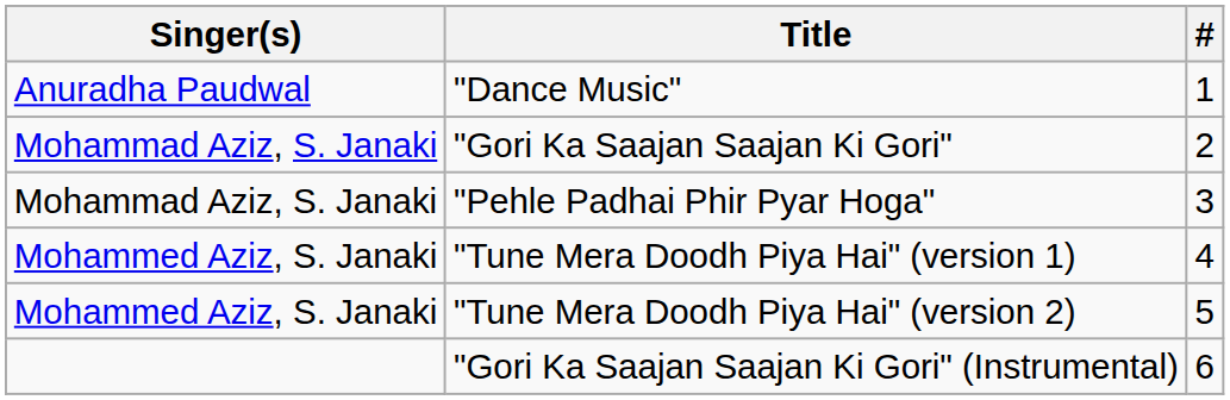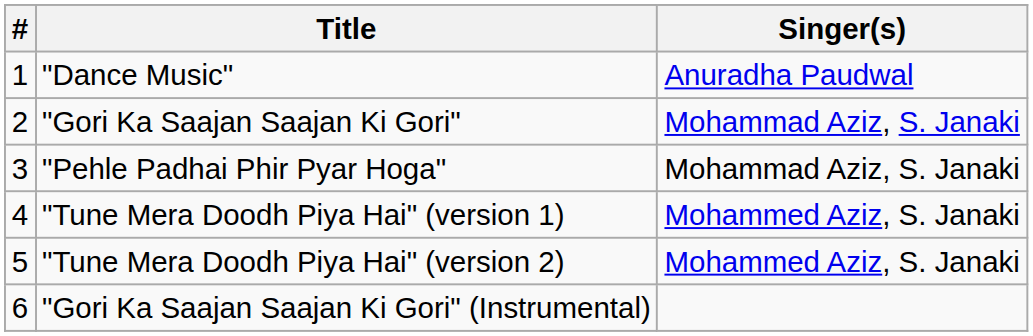 <table class="wikitable" style="font-size:95%;">
 <tr>
+<th>#</th>
+<th>Title</th>
 <th>Singer(s)</th>
-<th>Title</th>
-<th>#</th>
 </tr>
 <tr tune mera dhood piya hai>
+<td>1</td>
+<td>"Dance Music"</td>
 <td><a href='#'>Anuradha Paudwal</a></td>
-<td>"Dance Music"</td>
-<td>1</td>
 </tr>
 <tr>
+<td>2</td>
+<td>"Gori Ka Saajan Saajan Ki Gori"</td>
 <td><a href='#'>Mohammad Aziz</a>, <a href='#'>S. Janaki</a></td>
-<td>"Gori Ka Saajan Saajan Ki Gori"</td>
-<td>2</td>
 </tr>
 <tr>
+<td>3</td>
+<td>"Pehle Padhai Phir Pyar Hoga"</td>
 <td>Mohammad Aziz, S. Janaki</td>
-<td>"Pehle Padhai Phir Pyar Hoga"</td>
-<td>3</td>
 </tr>
 <tr>
+<td>4</td>
+<td>"Tune Mera Doodh Piya Hai" (version 1)</td>
 <td><a href='#'>Mohammed Aziz</a>, S. Janaki</td>
-<td>"Tune Mera Doodh Piya Hai" (version 1)</td>
-<td>4</td>
 </tr>
 <tr>
+<td>5</td>
+<td>"Tune Mera Doodh Piya Hai" (version 2)</td>
 <td><a href='#'>Mohammed Aziz</a>, S. Janaki</td>
-<td>"Tune Mera Doodh Piya Hai" (version 2)</td>
-<td>5</td>
 </tr>
 <tr>
+<td>6</td>
+<td>"Gori Ka Saajan Saajan Ki Gori" (Instrumental)</td>
 <td></td>
-<td>"Gori Ka Saajan Saajan Ki Gori" (Instrumental)</td>
-<td>6</td>
 </tr>
 </table>
